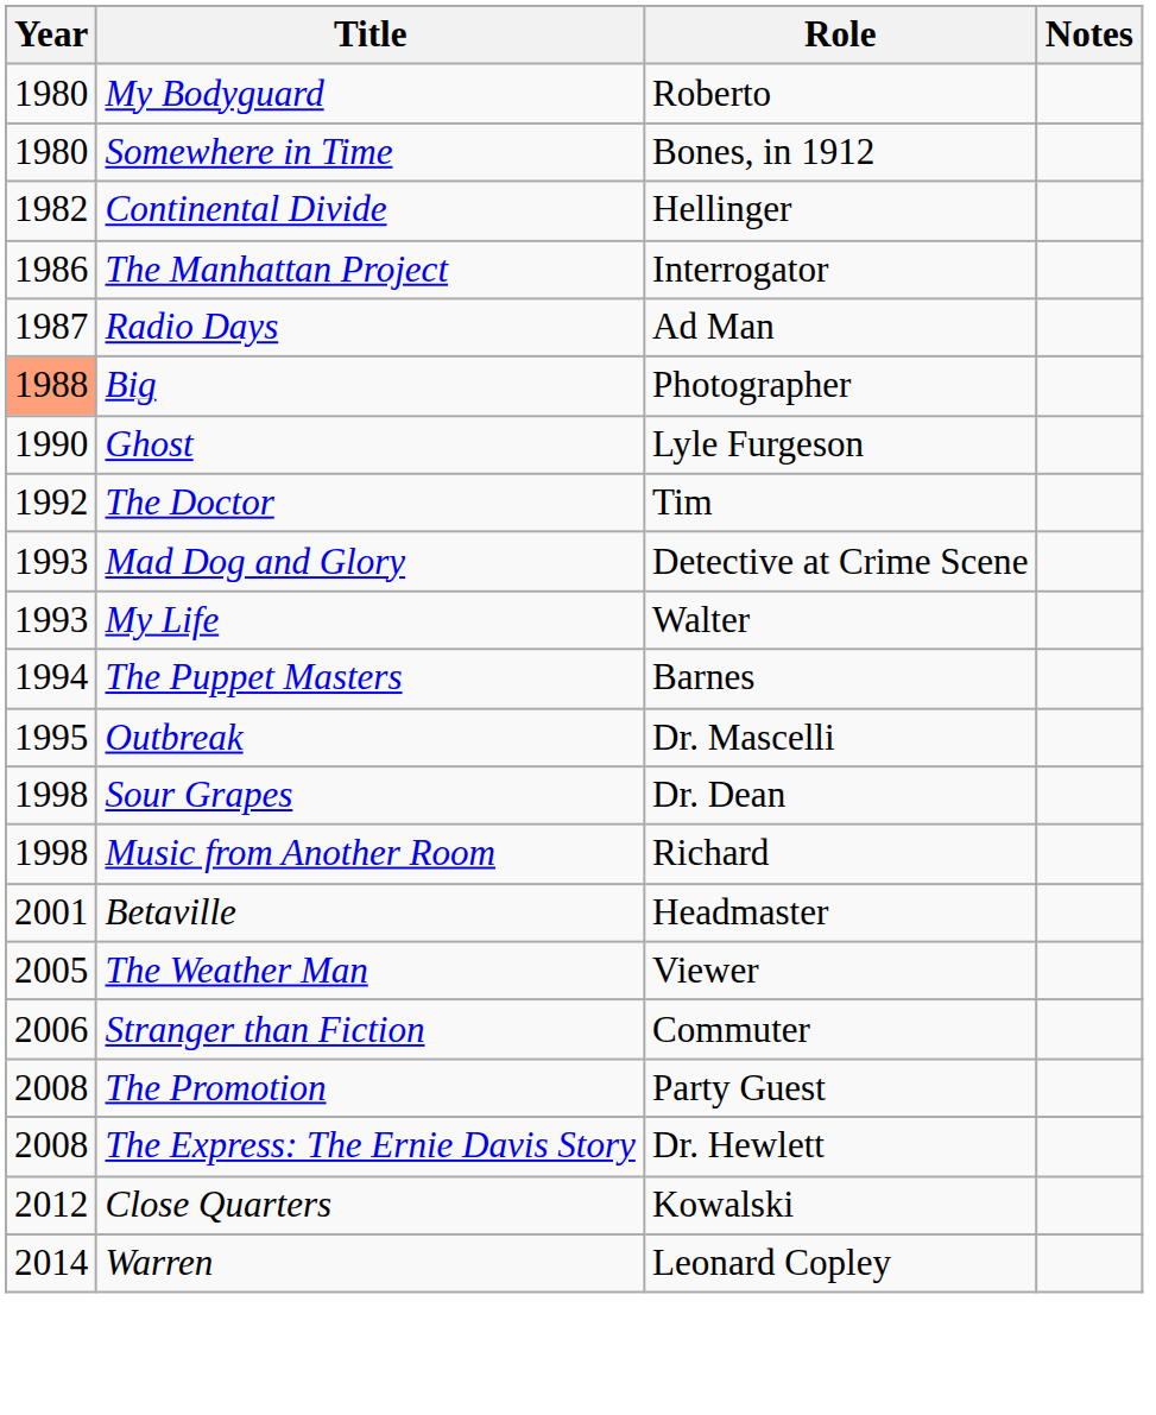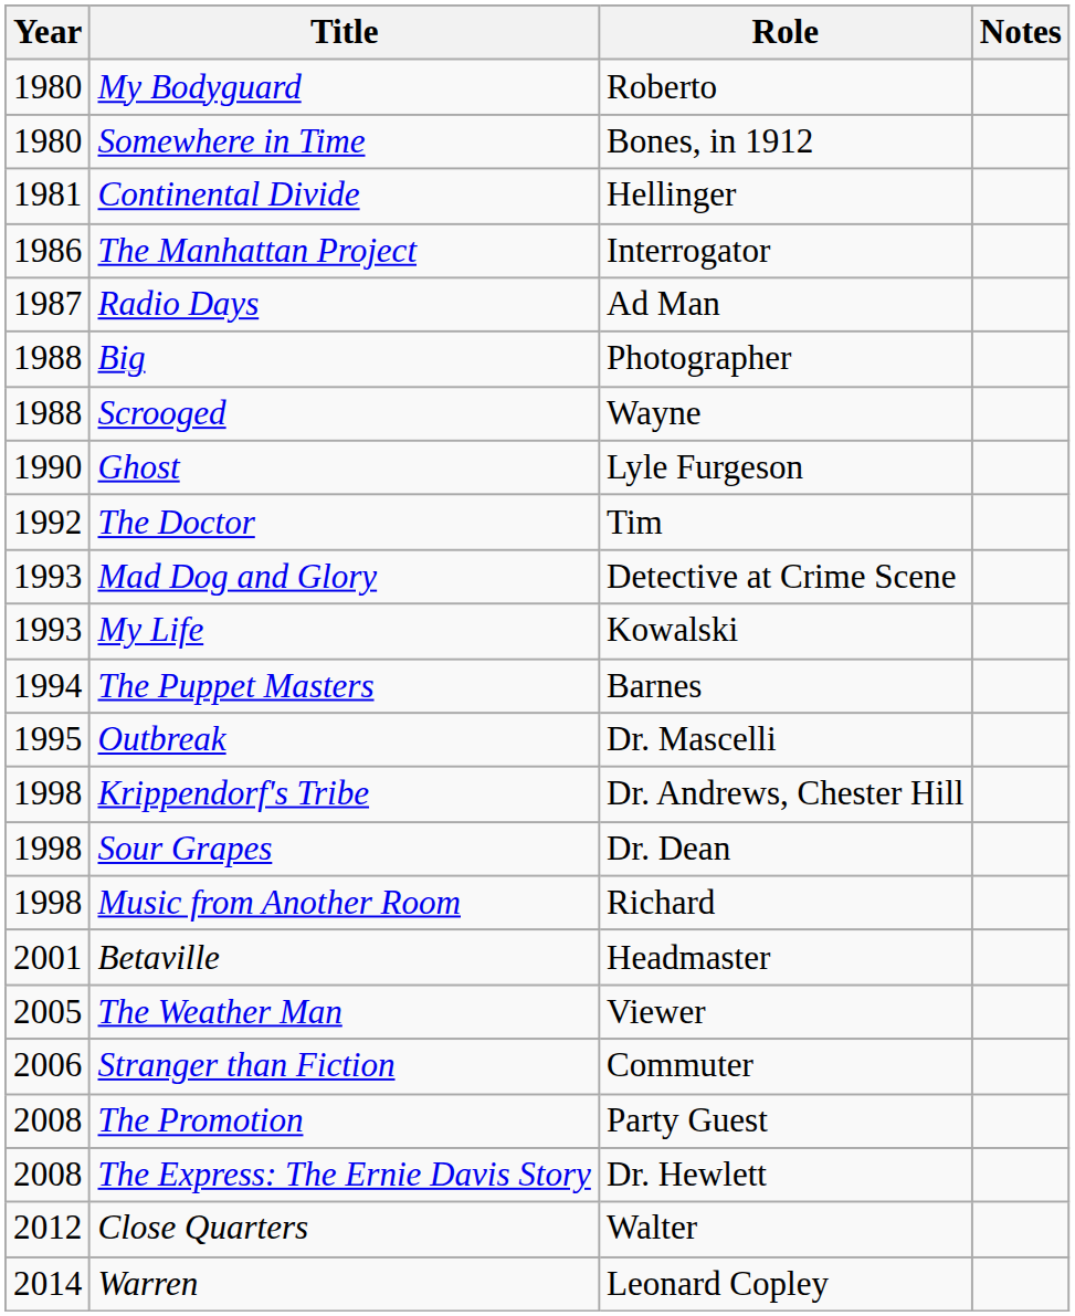 <table class="wikitable sortable">
 <tr>
 <th>Year</th>
 <th>Title</th>
 <th>Role</th>
 <th>Notes</th>
 </tr>
 <tr>
 <td>1980</td>
 <td><em><a href='#'>My Bodyguard</a></em></td>
 <td>Roberto</td>
 <td></td>
 </tr>
 <tr>
 <td>1980</td>
 <td><em><a href='#'>Somewhere in Time</a></em></td>
 <td>Bones, in 1912</td>
 <td></td>
 </tr>
 <tr>
-<td>1982</td>
+<td>1981</td>
 <td><em><a href='#'>Continental Divide</a></em></td>
 <td>Hellinger</td>
 <td></td>
 </tr>
 <tr>
 <td>1986</td>
 <td><em><a href='#'>The Manhattan Project</a></em></td>
 <td>Interrogator</td>
 <td></td>
 </tr>
 <tr>
 <td>1987</td>
 <td><em><a href='#'>Radio Days</a></em></td>
 <td>Ad Man</td>
 <td></td>
 </tr>
 <tr>
-<td style="background: lightsalmon;">1988</td>
+<td>1988</td>
 <td><em><a href='#'>Big</a></em></td>
 <td>Photographer</td>
+<td></td>
+</tr>
+<tr>
+<td>1988</td>
+<td><em><a href='#'>Scrooged</a></em></td>
+<td>Wayne</td>
 <td></td>
 </tr>
 <tr>
 <td>1990</td>
 <td><em><a href='#'>Ghost</a></em></td>
 <td>Lyle Furgeson</td>
 <td></td>
 </tr>
 <tr>
 <td>1992</td>
 <td><em><a href='#'>The Doctor</a></em></td>
 <td>Tim</td>
 <td></td>
 </tr>
 <tr>
 <td>1993</td>
 <td><em><a href='#'>Mad Dog and Glory</a></em></td>
 <td>Detective at Crime Scene</td>
 <td></td>
 </tr>
 <tr>
 <td>1993</td>
 <td><em><a href='#'>My Life</a></em></td>
-<td>Walter</td>
+<td>Kowalski</td>
 <td></td>
 </tr>
 <tr>
 <td>1994</td>
 <td><em><a href='#'>The Puppet Masters</a></em></td>
 <td>Barnes</td>
 <td></td>
 </tr>
 <tr>
 <td>1995</td>
 <td><em><a href='#'>Outbreak</a></em></td>
 <td>Dr. Mascelli</td>
+<td></td>
+</tr>
+<tr>
+<td>1998</td>
+<td><em><a href='#'>Krippendorf's Tribe</a></em></td>
+<td>Dr. Andrews, Chester Hill</td>
 <td></td>
 </tr>
 <tr>
 <td>1998</td>
 <td><em><a href='#'>Sour Grapes</a></em></td>
 <td>Dr. Dean</td>
 <td></td>
 </tr>
 <tr>
 <td>1998</td>
 <td><em><a href='#'>Music from Another Room</a></em></td>
 <td>Richard</td>
 <td></td>
 </tr>
 <tr>
 <td>2001</td>
 <td><em>Betaville</em></td>
 <td>Headmaster</td>
 <td></td>
 </tr>
 <tr>
 <td>2005</td>
 <td><em><a href='#'>The Weather Man</a></em></td>
 <td>Viewer</td>
 <td></td>
 </tr>
 <tr>
 <td>2006</td>
 <td><em><a href='#'>Stranger than Fiction</a></em></td>
 <td>Commuter</td>
 <td></td>
 </tr>
 <tr>
 <td>2008</td>
 <td><em><a href='#'>The Promotion</a></em></td>
 <td>Party Guest</td>
 <td></td>
 </tr>
 <tr>
 <td>2008</td>
 <td><em><a href='#'>The Express: The Ernie Davis Story</a></em></td>
 <td>Dr. Hewlett</td>
 <td></td>
 </tr>
 <tr>
 <td>2012</td>
 <td><em>Close Quarters</em></td>
-<td>Kowalski</td>
+<td>Walter</td>
 <td></td>
 </tr>
 <tr>
 <td>2014</td>
 <td><em>Warren</em></td>
 <td>Leonard Copley</td>
 <td></td>
 </tr>
 </table>
